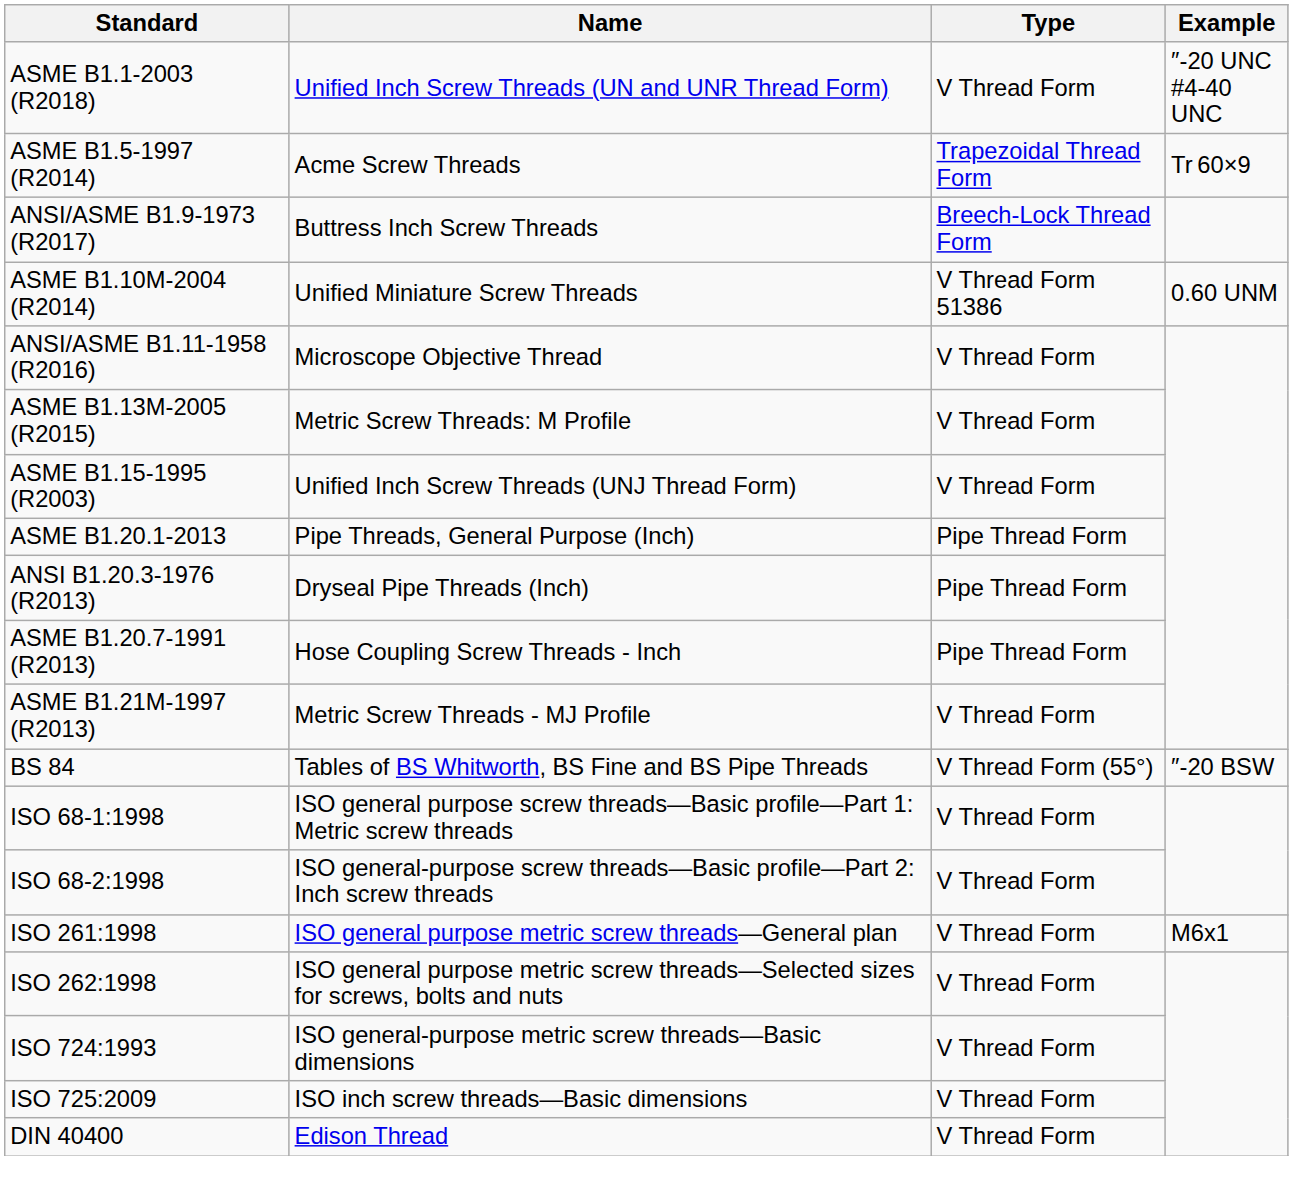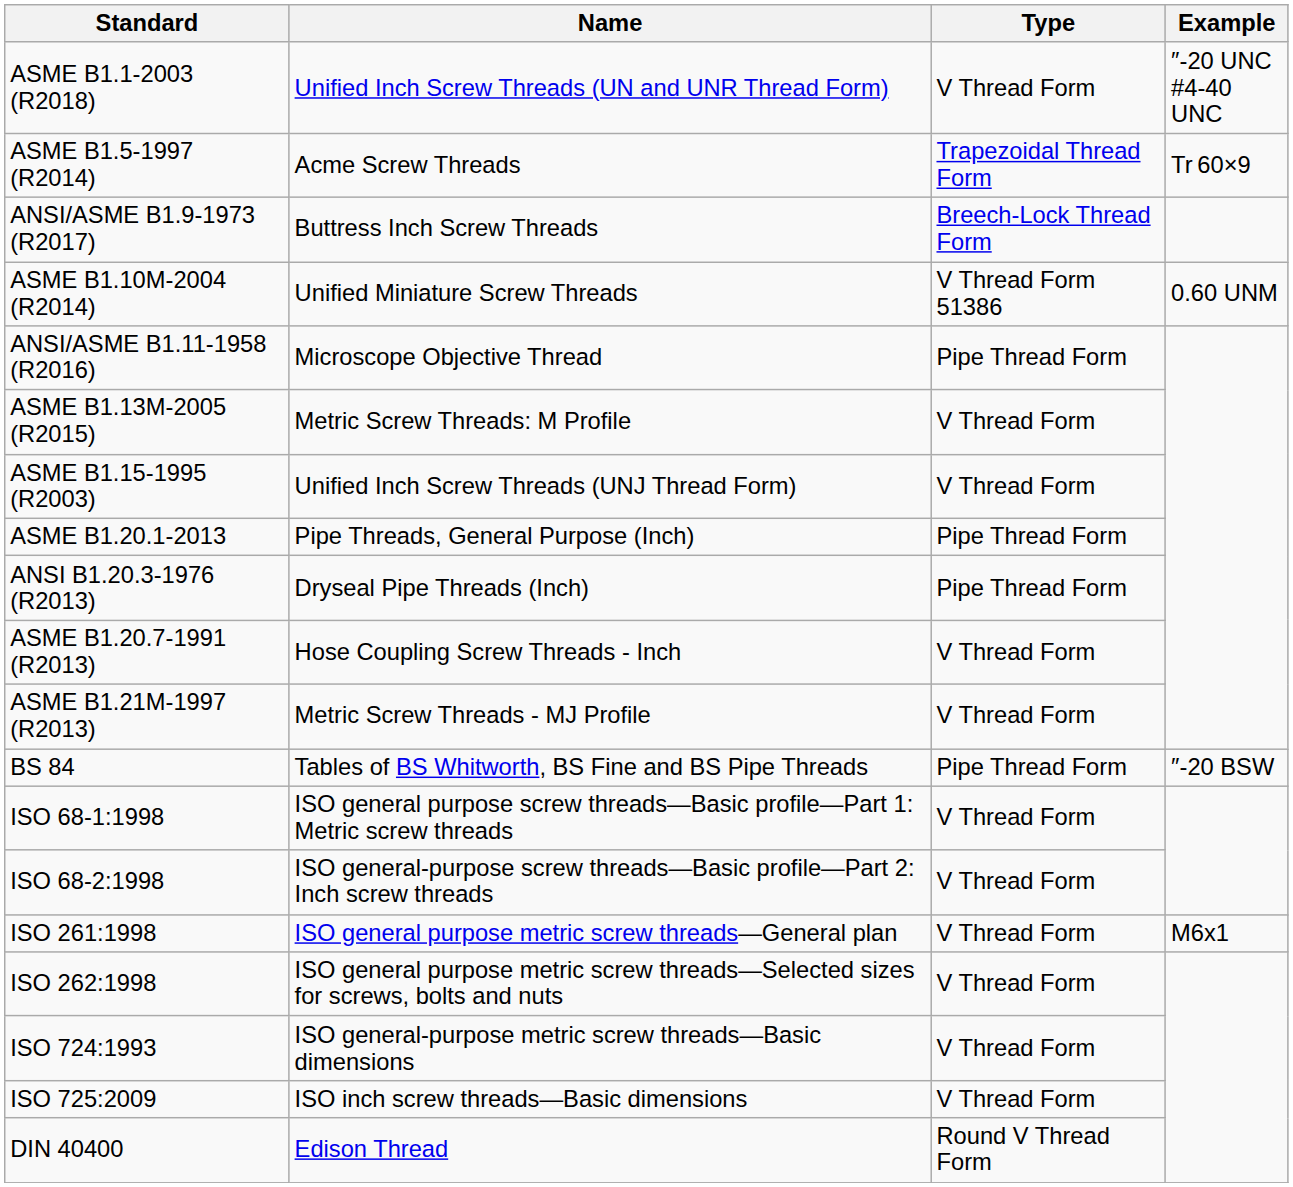 <table class="sortable wikitable" border="1">
 <tr>
 <th>Standard</th>
 <th>Name</th>
 <th>Type</th>
 <th>Example</th>
 </tr>
 <tr>
 <td>ASME B1.1-2003 (R2018)</td>
 <td><a href='#'>Unified Inch Screw Threads (UN and UNR Thread Form)</a></td>
 <td>V Thread Form</td>
 <td>″-20 UNC<br>#4-40 UNC</td>
 </tr>
 <tr>
 <td>ASME B1.5-1997 (R2014)</td>
 <td>Acme Screw Threads</td>
 <td><a href='#'>Trapezoidal Thread Form</a></td>
 <td>Tr 60×9</td>
 </tr>
 <tr>
 <td>ANSI/ASME B1.9-1973 (R2017)</td>
 <td>Buttress Inch Screw Threads</td>
 <td><a href='#'>Breech-Lock Thread Form</a></td>
 </tr>
 <tr>
 <td>ASME B1.10M-2004 (R2014)</td>
 <td>Unified Miniature Screw Threads</td>
 <td>V Thread Form 51386</td>
 <td>0.60 UNM</td>
 </tr>
 <tr>
 <td>ANSI/ASME B1.11-1958 (R2016)</td>
 <td>Microscope Objective Thread</td>
-<td>V Thread Form</td>
+<td>Pipe Thread Form</td>
 </tr>
 <tr>
 <td>ASME B1.13M-2005 (R2015)</td>
 <td>Metric Screw Threads: M Profile</td>
 <td>V Thread Form</td>
 </tr>
 <tr>
 <td>ASME B1.15-1995 (R2003)</td>
 <td>Unified Inch Screw Threads (UNJ Thread Form)</td>
 <td>V Thread Form</td>
 </tr>
 <tr>
 <td>ASME B1.20.1-2013</td>
 <td>Pipe Threads, General Purpose (Inch)</td>
 <td>Pipe Thread Form</td>
 </tr>
 <tr>
 <td>ANSI B1.20.3-1976 (R2013)</td>
 <td>Dryseal Pipe Threads (Inch)</td>
 <td>Pipe Thread Form</td>
 </tr>
 <tr>
 <td>ASME B1.20.7-1991 (R2013)</td>
 <td>Hose Coupling Screw Threads - Inch</td>
-<td>Pipe Thread Form</td>
+<td>V Thread Form</td>
 </tr>
 <tr>
 <td>ASME B1.21M-1997 (R2013)</td>
 <td>Metric Screw Threads - MJ Profile</td>
 <td>V Thread Form</td>
 </tr>
 <tr>
 <td>BS 84</td>
 <td>Tables of <a href='#'>BS Whitworth</a>, BS Fine and BS Pipe Threads</td>
-<td>V Thread Form (55°)</td>
+<td>Pipe Thread Form</td>
 <td>″-20 BSW</td>
 </tr>
 <tr>
 <td>ISO 68-1:1998</td>
 <td>ISO general purpose screw threads—Basic profile—Part 1: Metric screw threads</td>
 <td>V Thread Form</td>
 </tr>
 <tr>
 <td>ISO 68-2:1998</td>
 <td>ISO general-purpose screw threads—Basic profile—Part 2: Inch screw threads</td>
 <td>V Thread Form</td>
 </tr>
 <tr>
 <td>ISO 261:1998</td>
 <td><a href='#'>ISO general purpose metric screw threads</a>—General plan</td>
 <td>V Thread Form</td>
 <td>M6x1</td>
 </tr>
 <tr>
 <td>ISO 262:1998</td>
 <td>ISO general purpose metric screw threads—Selected sizes for screws, bolts and nuts</td>
 <td>V Thread Form</td>
 </tr>
 <tr>
 <td>ISO 724:1993</td>
 <td>ISO general-purpose metric screw threads—Basic dimensions</td>
 <td>V Thread Form</td>
 </tr>
 <tr>
 <td>ISO 725:2009</td>
 <td>ISO inch screw threads—Basic dimensions</td>
 <td>V Thread Form</td>
 </tr>
 <tr>
 <td>DIN 40400</td>
 <td><a href='#'>Edison Thread</a></td>
-<td>V Thread Form</td>
+<td>Round V Thread Form</td>
 </tr>
 </table>
